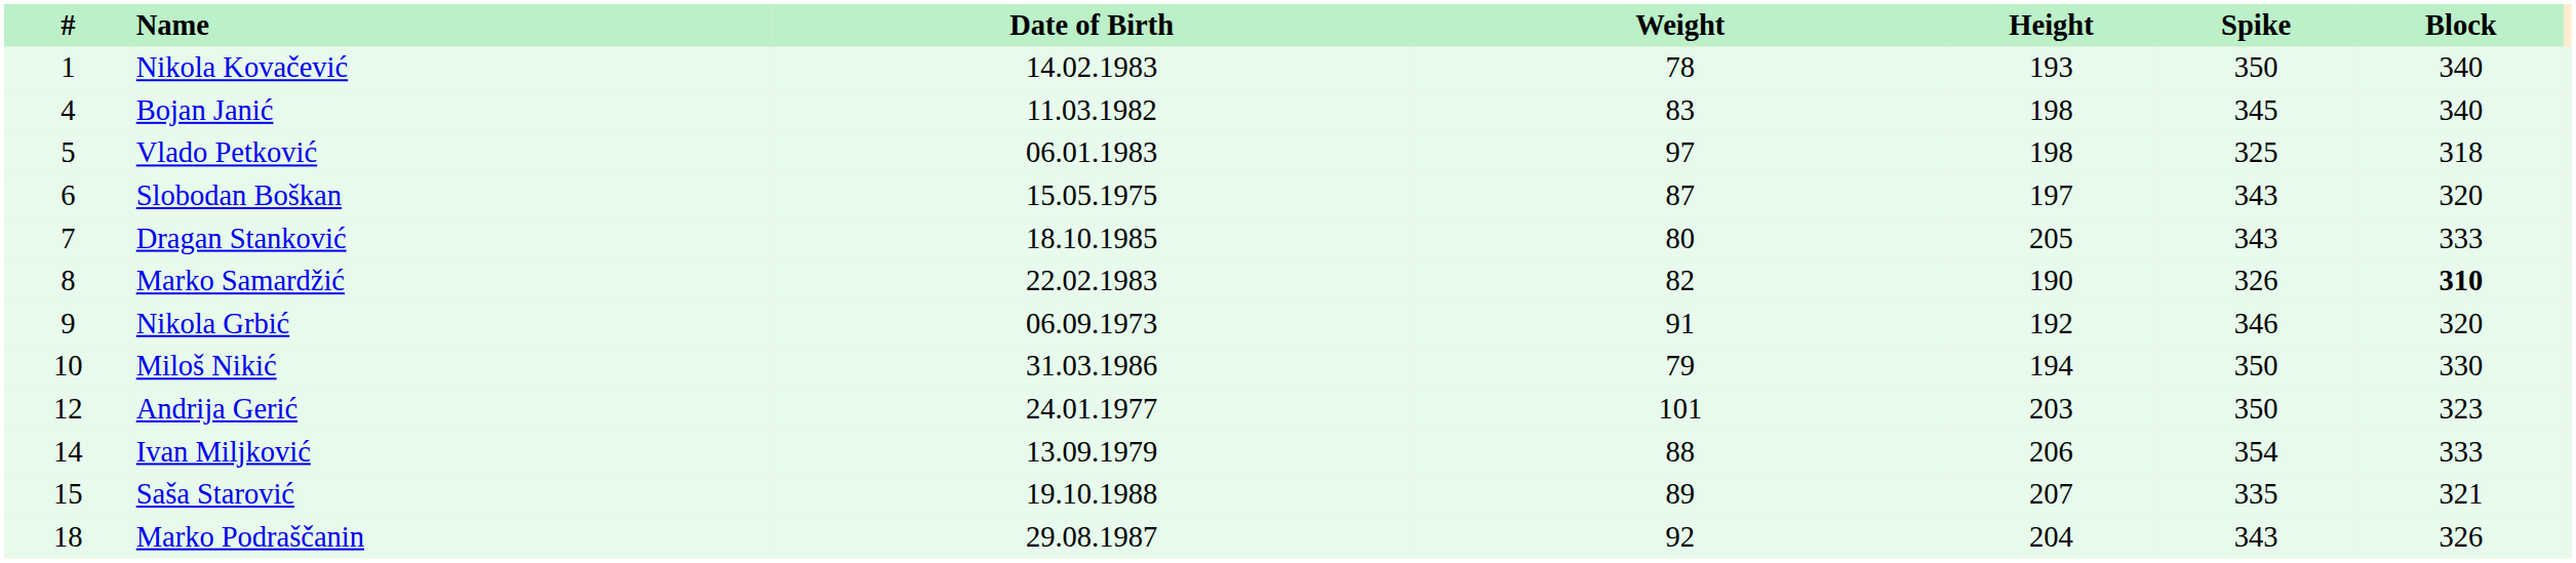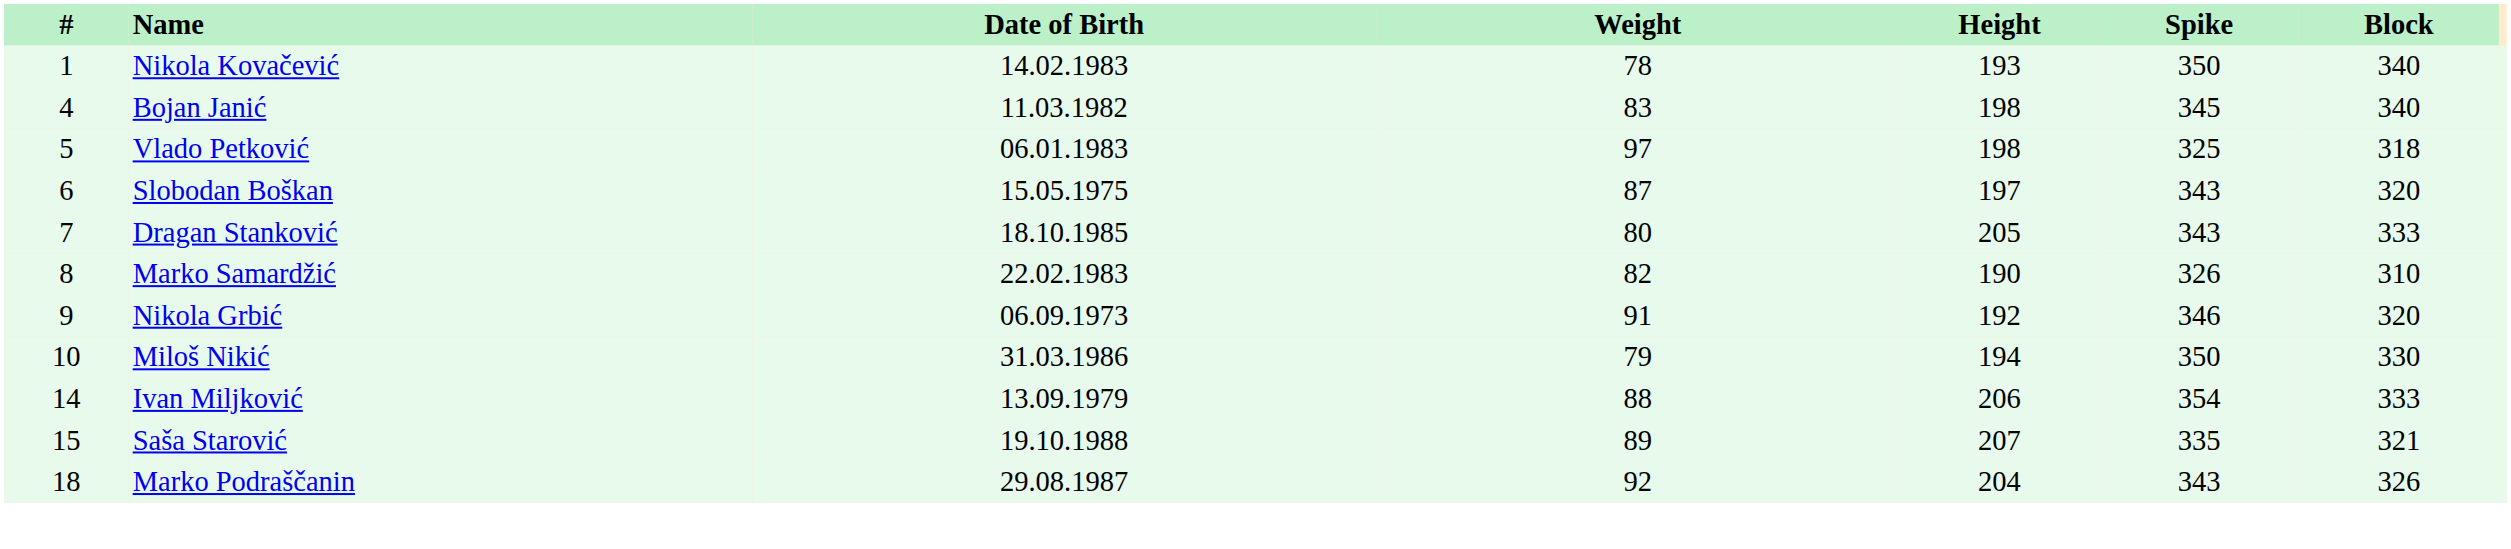 <table border=0 cellpadding=2 cellspacing=0  |- bgcolor=#FFECCE style="text-align:center; font-size:90%;" width=100%>
 <tr bgcolor=#BBF0C9>
 <th width=5%>#</th>
 <th width=25% align=left>Name</th>
 <th width=25%>Date of Birth</th>
 <th width=21%>Weight</th>
 <th width=8%>Height</th>
 <th width=8%>Spike</th>
 <th width=8%>Block</th>
 </tr>
 <tr bgcolor=#E7FAEC>
 <td>1</td>
 <td align=left><a href='#'>Nikola Kovačević</a></td>
 <td>14.02.1983</td>
 <td>78</td>
 <td>193</td>
 <td>350</td>
 <td>340</td>
 <td></td>
 </tr>
 <tr bgcolor=#E7FAEC>
 <td>4</td>
 <td align=left><a href='#'>Bojan Janić</a></td>
 <td>11.03.1982</td>
 <td>83</td>
 <td>198</td>
 <td>345</td>
 <td>340</td>
 <td></td>
 </tr>
 <tr bgcolor=#E7FAEC>
 <td>5</td>
 <td align=left><a href='#'>Vlado Petković</a></td>
 <td>06.01.1983</td>
 <td>97</td>
 <td>198</td>
 <td>325</td>
 <td>318</td>
 <td></td>
 </tr>
 <tr bgcolor=#E7FAEC>
 <td>6</td>
 <td align=left><a href='#'>Slobodan Boškan</a></td>
 <td>15.05.1975</td>
 <td>87</td>
 <td>197</td>
 <td>343</td>
 <td>320</td>
 <td></td>
 </tr>
 <tr bgcolor=#E7FAEC>
 <td>7</td>
 <td align=left><a href='#'>Dragan Stanković</a></td>
 <td>18.10.1985</td>
 <td>80</td>
 <td>205</td>
 <td>343</td>
 <td>333</td>
 <td></td>
 </tr>
 <tr bgcolor=#E7FAEC>
 <td>8</td>
 <td align=left><a href='#'>Marko Samardžić</a></td>
 <td>22.02.1983</td>
 <td>82</td>
 <td>190</td>
 <td>326</td>
-<td><strong>310</strong></td>
+<td>310</td>
 <td></td>
 </tr>
 <tr bgcolor=#E7FAEC>
 <td>9</td>
 <td align=left><a href='#'>Nikola Grbić</a></td>
 <td>06.09.1973</td>
 <td>91</td>
 <td>192</td>
 <td>346</td>
 <td>320</td>
 <td></td>
 </tr>
 <tr bgcolor=#E7FAEC>
 <td>10</td>
 <td align=left><a href='#'>Miloš Nikić</a></td>
 <td>31.03.1986</td>
 <td>79</td>
 <td>194</td>
 <td>350</td>
 <td>330</td>
-<td></td>
-</tr>
-<tr bgcolor=#E7FAEC>
-<td>12</td>
-<td align=left><a href='#'>Andrija Gerić</a></td>
-<td>24.01.1977</td>
-<td>101</td>
-<td>203</td>
-<td>350</td>
-<td>323</td>
 <td></td>
 </tr>
 <tr bgcolor=#E7FAEC>
 <td>14</td>
 <td align=left><a href='#'>Ivan Miljković</a></td>
 <td>13.09.1979</td>
 <td>88</td>
 <td>206</td>
 <td>354</td>
 <td>333</td>
 <td></td>
 </tr>
 <tr bgcolor=#E7FAEC>
 <td>15</td>
 <td align=left><a href='#'>Saša Starović</a></td>
 <td>19.10.1988</td>
 <td>89</td>
 <td>207</td>
 <td>335</td>
 <td>321</td>
 <td></td>
 </tr>
 <tr bgcolor=#E7FAEC>
 <td>18</td>
 <td align=left><a href='#'>Marko Podraščanin</a></td>
 <td>29.08.1987</td>
 <td>92</td>
 <td>204</td>
 <td>343</td>
 <td>326</td>
 <td></td>
 </tr>
 </table>
